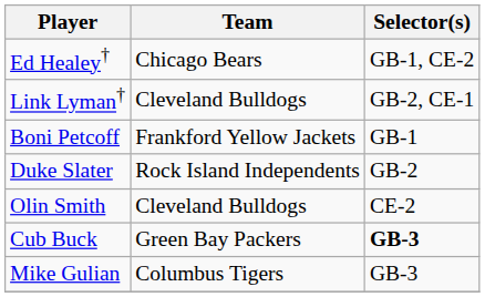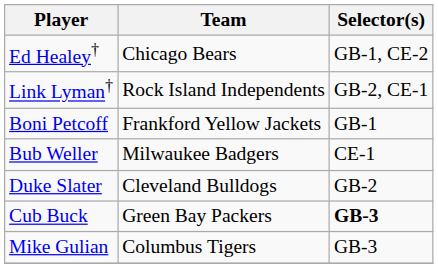 <table class="wikitable" style="text-align:left;">
 <tr>
 <th>Player</th>
 <th>Team</th>
 <th>Selector(s)</th>
 </tr>
 <tr>
 <td><a href='#'>Ed Healey</a><sup>†</sup></td>
 <td>Chicago Bears</td>
 <td>GB-1, CE-2</td>
 </tr>
 <tr>
 <td><a href='#'>Link Lyman</a><sup>†</sup></td>
-<td>Cleveland Bulldogs</td>
+<td>Rock Island Independents</td>
 <td>GB-2, CE-1</td>
 </tr>
 <tr>
 <td><a href='#'>Boni Petcoff</a></td>
 <td>Frankford Yellow Jackets</td>
 <td>GB-1</td>
 </tr>
 <tr>
-<td><a href='#'>Duke Slater</a></td>
-<td>Rock Island Independents</td>
-<td>GB-2</td>
+<td><a href='#'>Bub Weller</a></td>
+<td>Milwaukee Badgers</td>
+<td>CE-1</td>
 </tr>
 <tr>
-<td><a href='#'>Olin Smith</a></td>
+<td><a href='#'>Duke Slater</a></td>
 <td>Cleveland Bulldogs</td>
-<td>CE-2</td>
+<td>GB-2</td>
 </tr>
 <tr>
 <td><a href='#'>Cub Buck</a></td>
 <td>Green Bay Packers</td>
 <td><strong>GB-3</strong></td>
 </tr>
 <tr>
 <td><a href='#'>Mike Gulian</a></td>
 <td>Columbus Tigers</td>
 <td>GB-3</td>
 </tr>
 <tr>
 </tr>
 </table>
